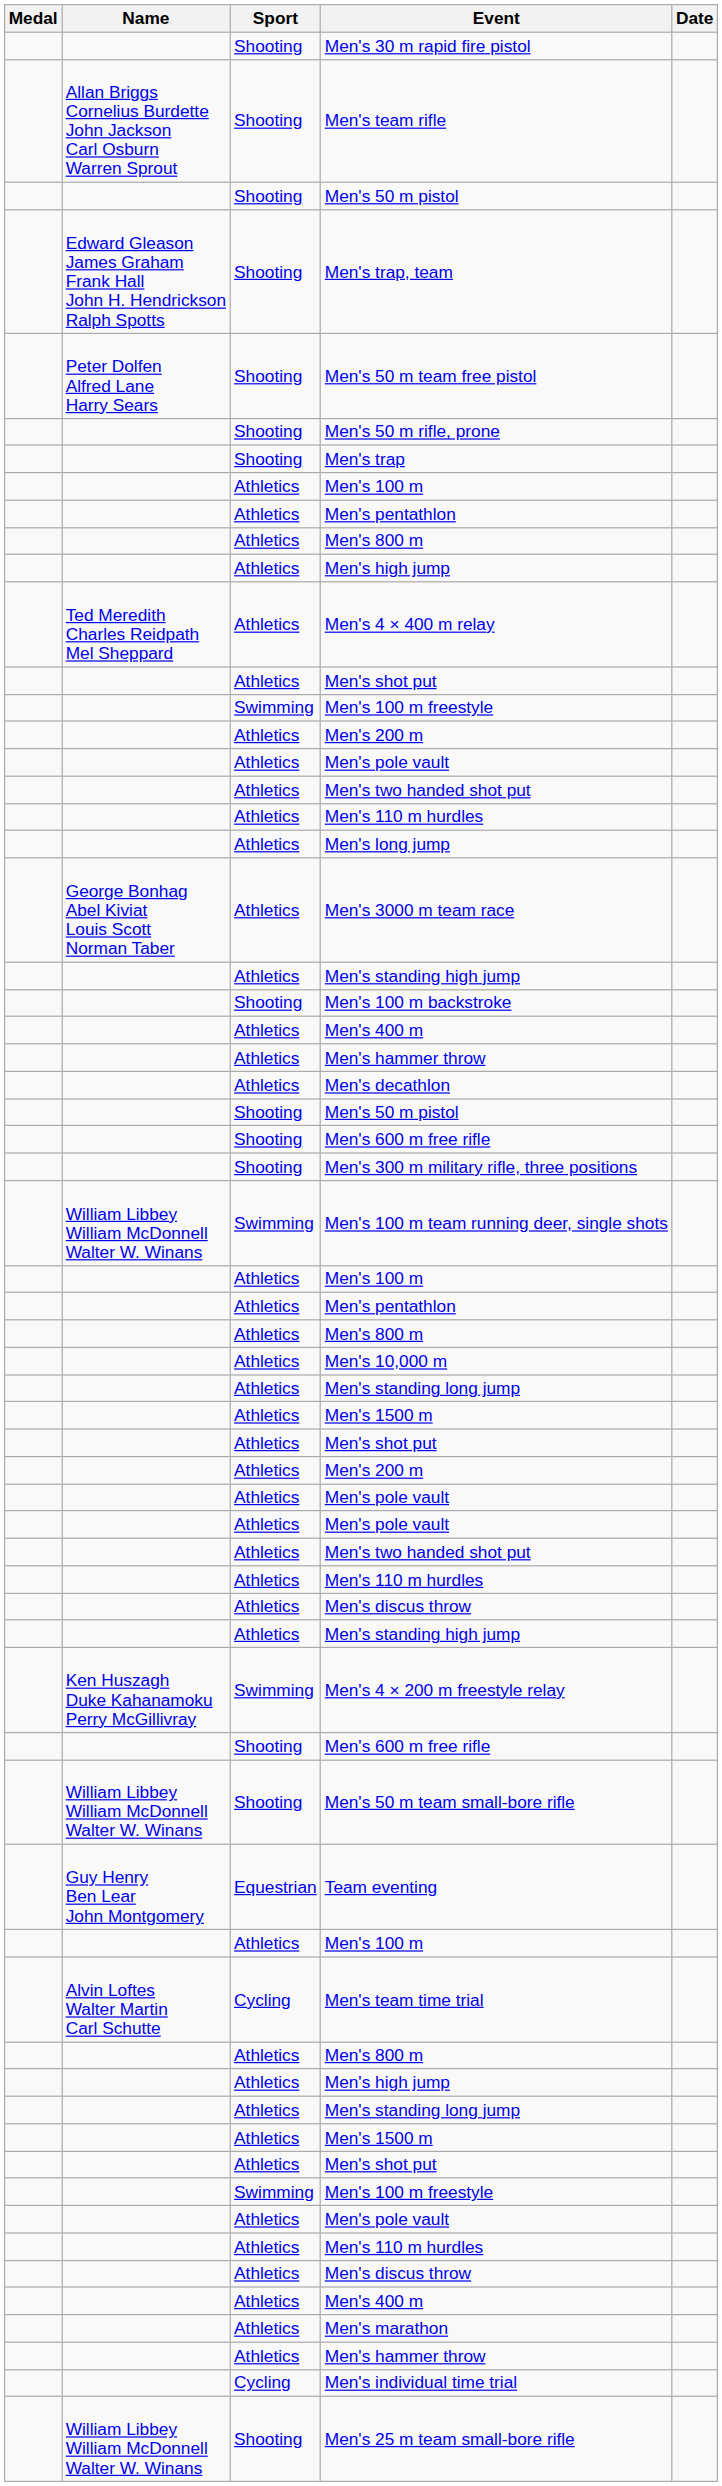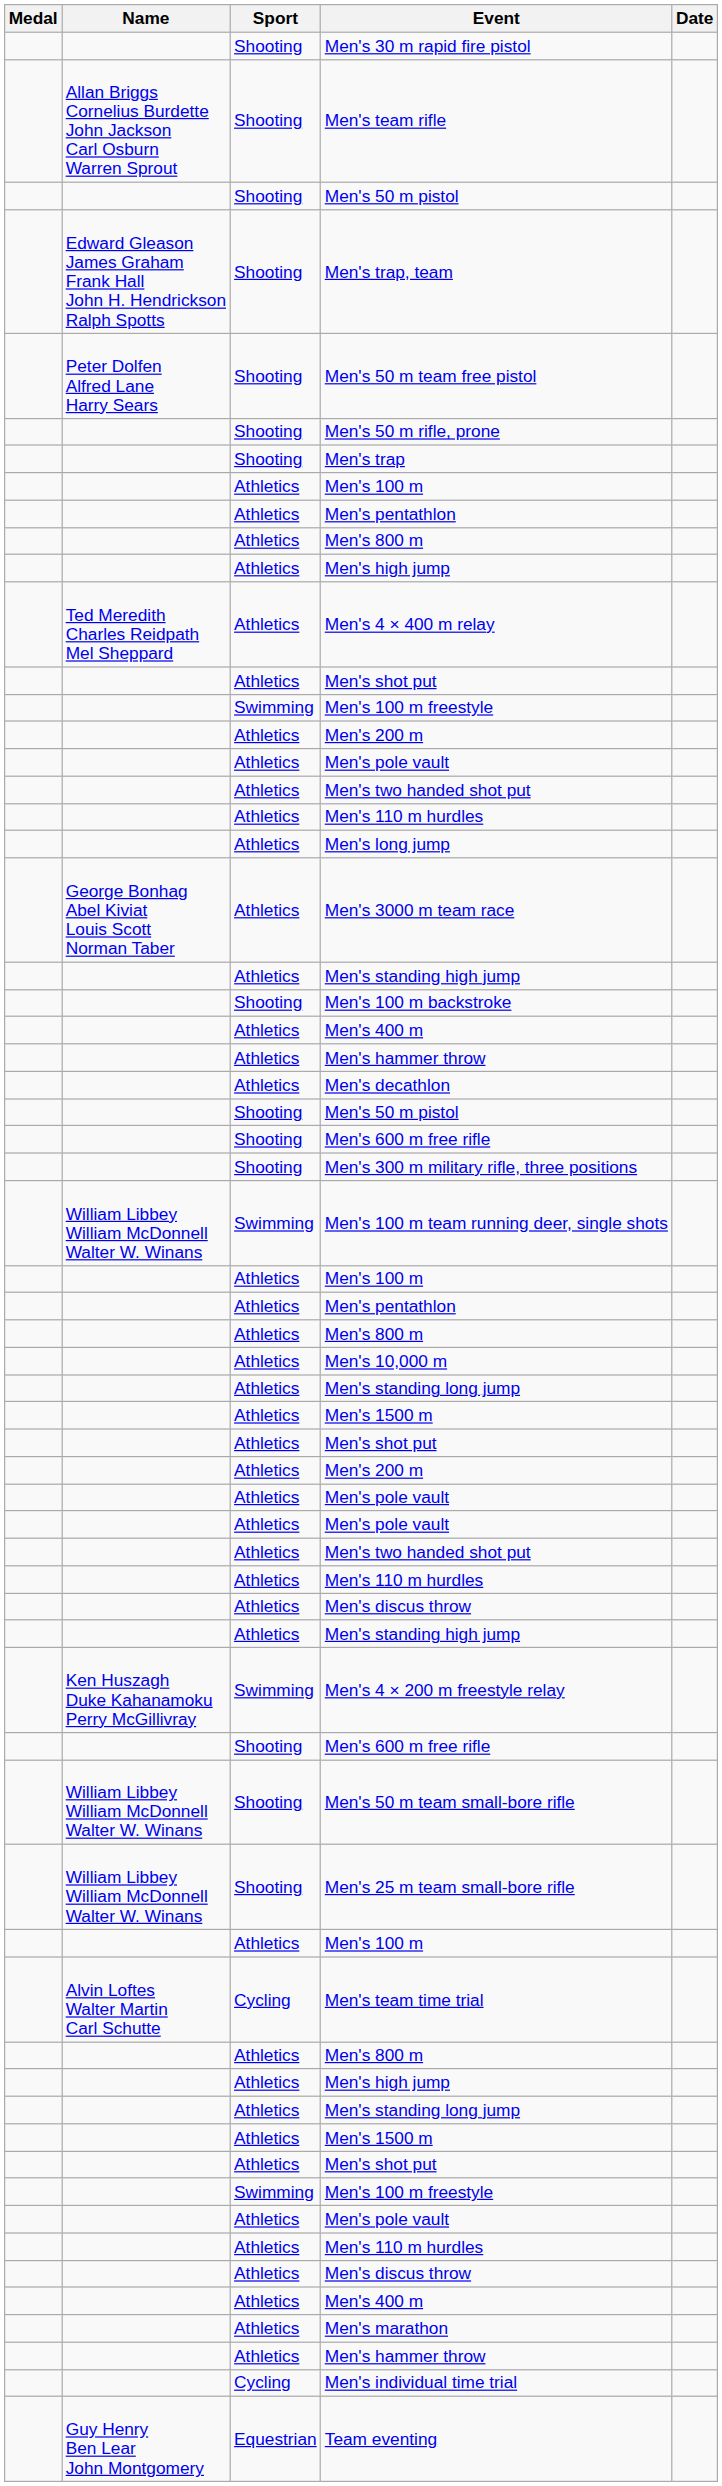 <table class="wikitable sortable" style="font-size:90%">
 <tr>
 <th>Medal</th>
 <th>Name</th>
 <th>Sport</th>
 <th>Event</th>
 <th>Date</th>
 </tr>
 <tr>
 <td></td>
 <td></td>
 <td><a href='#'>Shooting</a></td>
 <td><a href='#'>Men's 30 m rapid fire pistol</a></td>
 <td></td>
 </tr>
 <tr>
 <td></td>
 <td><br><a href='#'>Allan Briggs</a><br><a href='#'>Cornelius Burdette</a><br><a href='#'>John Jackson</a><br><a href='#'>Carl Osburn</a><br><a href='#'>Warren Sprout</a></td>
 <td><a href='#'>Shooting</a></td>
 <td><a href='#'>Men's team rifle</a></td>
 <td></td>
 </tr>
 <tr>
 <td></td>
 <td></td>
 <td><a href='#'>Shooting</a></td>
 <td><a href='#'>Men's 50 m pistol</a></td>
 <td></td>
 </tr>
 <tr>
 <td></td>
 <td><br><a href='#'>Edward Gleason</a><br><a href='#'>James Graham</a><br><a href='#'>Frank Hall</a><br><a href='#'>John H. Hendrickson</a><br><a href='#'>Ralph Spotts</a></td>
 <td><a href='#'>Shooting</a></td>
 <td><a href='#'>Men's trap, team</a></td>
 <td></td>
 </tr>
 <tr>
 <td></td>
 <td><br><a href='#'>Peter Dolfen</a><br><a href='#'>Alfred Lane</a><br><a href='#'>Harry Sears</a></td>
 <td><a href='#'>Shooting</a></td>
 <td><a href='#'>Men's 50 m team free pistol</a></td>
 <td></td>
 </tr>
 <tr>
 <td></td>
 <td></td>
 <td><a href='#'>Shooting</a></td>
 <td><a href='#'>Men's 50 m rifle, prone</a></td>
 <td></td>
 </tr>
 <tr>
 <td></td>
 <td></td>
 <td><a href='#'>Shooting</a></td>
 <td><a href='#'>Men's trap</a></td>
 <td></td>
 </tr>
 <tr>
 <td></td>
 <td></td>
 <td><a href='#'>Athletics</a></td>
 <td><a href='#'>Men's 100 m</a></td>
 <td></td>
 </tr>
 <tr>
 <td></td>
 <td></td>
 <td><a href='#'>Athletics</a></td>
 <td><a href='#'>Men's pentathlon</a></td>
 <td></td>
 </tr>
 <tr>
 <td></td>
 <td></td>
 <td><a href='#'>Athletics</a></td>
 <td><a href='#'>Men's 800 m</a></td>
 <td></td>
 </tr>
 <tr>
 <td></td>
 <td></td>
 <td><a href='#'>Athletics</a></td>
 <td><a href='#'>Men's high jump</a></td>
 <td></td>
 </tr>
 <tr>
 <td></td>
 <td><br><a href='#'>Ted Meredith</a><br><a href='#'>Charles Reidpath</a><br><a href='#'>Mel Sheppard</a></td>
 <td><a href='#'>Athletics</a></td>
 <td><a href='#'>Men's 4 × 400 m relay</a></td>
 <td></td>
 </tr>
 <tr>
 <td></td>
 <td></td>
 <td><a href='#'>Athletics</a></td>
 <td><a href='#'>Men's shot put</a></td>
 <td></td>
 </tr>
 <tr>
 <td></td>
 <td></td>
 <td><a href='#'>Swimming</a></td>
 <td><a href='#'>Men's 100 m freestyle</a></td>
 <td></td>
 </tr>
 <tr>
 <td></td>
 <td></td>
 <td><a href='#'>Athletics</a></td>
 <td><a href='#'>Men's 200 m</a></td>
 <td></td>
 </tr>
 <tr>
 <td></td>
 <td></td>
 <td><a href='#'>Athletics</a></td>
 <td><a href='#'>Men's pole vault</a></td>
 <td></td>
 </tr>
 <tr>
 <td></td>
 <td></td>
 <td><a href='#'>Athletics</a></td>
 <td><a href='#'>Men's two handed shot put</a></td>
 <td></td>
 </tr>
 <tr>
 <td></td>
 <td></td>
 <td><a href='#'>Athletics</a></td>
 <td><a href='#'>Men's 110 m hurdles</a></td>
 <td></td>
 </tr>
 <tr>
 <td></td>
 <td></td>
 <td><a href='#'>Athletics</a></td>
 <td><a href='#'>Men's long jump</a></td>
 <td></td>
 </tr>
 <tr>
 <td></td>
 <td><br><a href='#'>George Bonhag</a><br><a href='#'>Abel Kiviat</a><br><a href='#'>Louis Scott</a><br><a href='#'>Norman Taber</a></td>
 <td><a href='#'>Athletics</a></td>
 <td><a href='#'>Men's 3000 m team race</a></td>
 <td></td>
 </tr>
 <tr>
 <td></td>
 <td></td>
 <td><a href='#'>Athletics</a></td>
 <td><a href='#'>Men's standing high jump</a></td>
 <td></td>
 </tr>
 <tr>
 <td></td>
 <td></td>
 <td><a href='#'>Shooting</a></td>
 <td><a href='#'>Men's 100 m backstroke</a></td>
 <td></td>
 </tr>
 <tr>
 <td></td>
 <td></td>
 <td><a href='#'>Athletics</a></td>
 <td><a href='#'>Men's 400 m</a></td>
 <td></td>
 </tr>
 <tr>
 <td></td>
 <td></td>
 <td><a href='#'>Athletics</a></td>
 <td><a href='#'>Men's hammer throw</a></td>
 <td></td>
 </tr>
 <tr>
 <td></td>
 <td></td>
 <td><a href='#'>Athletics</a></td>
 <td><a href='#'>Men's decathlon</a></td>
 <td></td>
 </tr>
 <tr>
 <td></td>
 <td></td>
 <td><a href='#'>Shooting</a></td>
 <td><a href='#'>Men's 50 m pistol</a></td>
 <td></td>
 </tr>
 <tr>
 <td></td>
 <td></td>
 <td><a href='#'>Shooting</a></td>
 <td><a href='#'>Men's 600 m free rifle</a></td>
 <td></td>
 </tr>
 <tr>
 <td></td>
 <td></td>
 <td><a href='#'>Shooting</a></td>
 <td><a href='#'>Men's 300 m military rifle, three positions</a></td>
 <td></td>
 </tr>
 <tr>
 <td></td>
 <td><br><a href='#'>William Libbey</a><br><a href='#'>William McDonnell</a><br><a href='#'>Walter W. Winans</a></td>
 <td><a href='#'>Swimming</a></td>
 <td><a href='#'>Men's 100 m team running deer, single shots</a></td>
 <td></td>
 </tr>
 <tr>
 <td></td>
 <td></td>
 <td><a href='#'>Athletics</a></td>
 <td><a href='#'>Men's 100 m</a></td>
 <td></td>
 </tr>
 <tr>
 <td></td>
 <td></td>
 <td><a href='#'>Athletics</a></td>
 <td><a href='#'>Men's pentathlon</a></td>
 <td></td>
 </tr>
 <tr>
 <td></td>
 <td></td>
 <td><a href='#'>Athletics</a></td>
 <td><a href='#'>Men's 800 m</a></td>
 <td></td>
 </tr>
 <tr>
 <td></td>
 <td></td>
 <td><a href='#'>Athletics</a></td>
 <td><a href='#'>Men's 10,000 m</a></td>
 <td></td>
 </tr>
 <tr>
 <td></td>
 <td></td>
 <td><a href='#'>Athletics</a></td>
 <td><a href='#'>Men's standing long jump</a></td>
 <td></td>
 </tr>
 <tr>
 <td></td>
 <td></td>
 <td><a href='#'>Athletics</a></td>
 <td><a href='#'>Men's 1500 m</a></td>
 <td></td>
 </tr>
 <tr>
 <td></td>
 <td></td>
 <td><a href='#'>Athletics</a></td>
 <td><a href='#'>Men's shot put</a></td>
 <td></td>
 </tr>
 <tr>
 <td></td>
 <td></td>
 <td><a href='#'>Athletics</a></td>
 <td><a href='#'>Men's 200 m</a></td>
 <td></td>
 </tr>
 <tr>
 <td></td>
 <td></td>
 <td><a href='#'>Athletics</a></td>
 <td><a href='#'>Men's pole vault</a></td>
 <td></td>
 </tr>
 <tr>
 <td></td>
 <td></td>
 <td><a href='#'>Athletics</a></td>
 <td><a href='#'>Men's pole vault</a></td>
 <td></td>
 </tr>
 <tr>
 <td></td>
 <td></td>
 <td><a href='#'>Athletics</a></td>
 <td><a href='#'>Men's two handed shot put</a></td>
 <td></td>
 </tr>
 <tr>
 <td></td>
 <td></td>
 <td><a href='#'>Athletics</a></td>
 <td><a href='#'>Men's 110 m hurdles</a></td>
 <td></td>
 </tr>
 <tr>
 <td></td>
 <td></td>
 <td><a href='#'>Athletics</a></td>
 <td><a href='#'>Men's discus throw</a></td>
 <td></td>
 </tr>
 <tr>
 <td></td>
 <td></td>
 <td><a href='#'>Athletics</a></td>
 <td><a href='#'>Men's standing high jump</a></td>
 <td></td>
 </tr>
 <tr>
 <td></td>
 <td><br><a href='#'>Ken Huszagh</a><br><a href='#'>Duke Kahanamoku</a><br><a href='#'>Perry McGillivray</a></td>
 <td><a href='#'>Swimming</a></td>
 <td><a href='#'>Men's 4 × 200 m freestyle relay</a></td>
 <td></td>
 </tr>
 <tr>
 <td></td>
 <td></td>
 <td><a href='#'>Shooting</a></td>
 <td><a href='#'>Men's 600 m free rifle</a></td>
 <td></td>
 </tr>
 <tr>
 <td></td>
 <td><br><a href='#'>William Libbey</a><br><a href='#'>William McDonnell</a><br><a href='#'>Walter W. Winans</a></td>
 <td><a href='#'>Shooting</a></td>
 <td><a href='#'>Men's 50 m team small-bore rifle</a></td>
 <td></td>
 </tr>
 <tr>
 <td></td>
-<td><br><a href='#'>Guy Henry</a><br><a href='#'>Ben Lear</a><br><a href='#'>John Montgomery</a></td>
-<td><a href='#'>Equestrian</a></td>
-<td><a href='#'>Team eventing</a></td>
+<td><br><a href='#'>William Libbey</a><br><a href='#'>William McDonnell</a><br><a href='#'>Walter W. Winans</a></td>
+<td><a href='#'>Shooting</a></td>
+<td><a href='#'>Men's 25 m team small-bore rifle</a></td>
 <td></td>
 </tr>
 <tr>
 <td></td>
 <td></td>
 <td><a href='#'>Athletics</a></td>
 <td><a href='#'>Men's 100 m</a></td>
 <td></td>
 </tr>
 <tr>
 <td></td>
 <td><br><a href='#'>Alvin Loftes</a><br><a href='#'>Walter Martin</a><br><a href='#'>Carl Schutte</a></td>
 <td><a href='#'>Cycling</a></td>
 <td><a href='#'>Men's team time trial</a></td>
 <td></td>
 </tr>
 <tr>
 <td></td>
 <td></td>
 <td><a href='#'>Athletics</a></td>
 <td><a href='#'>Men's 800 m</a></td>
 <td></td>
 </tr>
 <tr>
 <td></td>
 <td></td>
 <td><a href='#'>Athletics</a></td>
 <td><a href='#'>Men's high jump</a></td>
 <td></td>
 </tr>
 <tr>
 <td></td>
 <td></td>
 <td><a href='#'>Athletics</a></td>
 <td><a href='#'>Men's standing long jump</a></td>
 <td></td>
 </tr>
 <tr>
 <td></td>
 <td></td>
 <td><a href='#'>Athletics</a></td>
 <td><a href='#'>Men's 1500 m</a></td>
 <td></td>
 </tr>
 <tr>
 <td></td>
 <td></td>
 <td><a href='#'>Athletics</a></td>
 <td><a href='#'>Men's shot put</a></td>
 <td></td>
 </tr>
 <tr>
 <td></td>
 <td></td>
 <td><a href='#'>Swimming</a></td>
 <td><a href='#'>Men's 100 m freestyle</a></td>
 <td></td>
 </tr>
 <tr>
 <td></td>
 <td></td>
 <td><a href='#'>Athletics</a></td>
 <td><a href='#'>Men's pole vault</a></td>
 <td></td>
 </tr>
 <tr>
 <td></td>
 <td></td>
 <td><a href='#'>Athletics</a></td>
 <td><a href='#'>Men's 110 m hurdles</a></td>
 <td></td>
 </tr>
 <tr>
 <td></td>
 <td></td>
 <td><a href='#'>Athletics</a></td>
 <td><a href='#'>Men's discus throw</a></td>
 <td></td>
 </tr>
 <tr>
 <td></td>
 <td></td>
 <td><a href='#'>Athletics</a></td>
 <td><a href='#'>Men's 400 m</a></td>
 <td></td>
 </tr>
 <tr>
 <td></td>
 <td></td>
 <td><a href='#'>Athletics</a></td>
 <td><a href='#'>Men's marathon</a></td>
 <td></td>
 </tr>
 <tr>
 <td></td>
 <td></td>
 <td><a href='#'>Athletics</a></td>
 <td><a href='#'>Men's hammer throw</a></td>
 <td></td>
 </tr>
 <tr>
 <td></td>
 <td></td>
 <td><a href='#'>Cycling</a></td>
 <td><a href='#'>Men's individual time trial</a></td>
 <td></td>
 </tr>
 <tr>
 <td></td>
-<td><br><a href='#'>William Libbey</a><br><a href='#'>William McDonnell</a><br><a href='#'>Walter W. Winans</a></td>
-<td><a href='#'>Shooting</a></td>
-<td><a href='#'>Men's 25 m team small-bore rifle</a></td>
+<td><br><a href='#'>Guy Henry</a><br><a href='#'>Ben Lear</a><br><a href='#'>John Montgomery</a></td>
+<td><a href='#'>Equestrian</a></td>
+<td><a href='#'>Team eventing</a></td>
 <td></td>
 </tr>
 </table>
